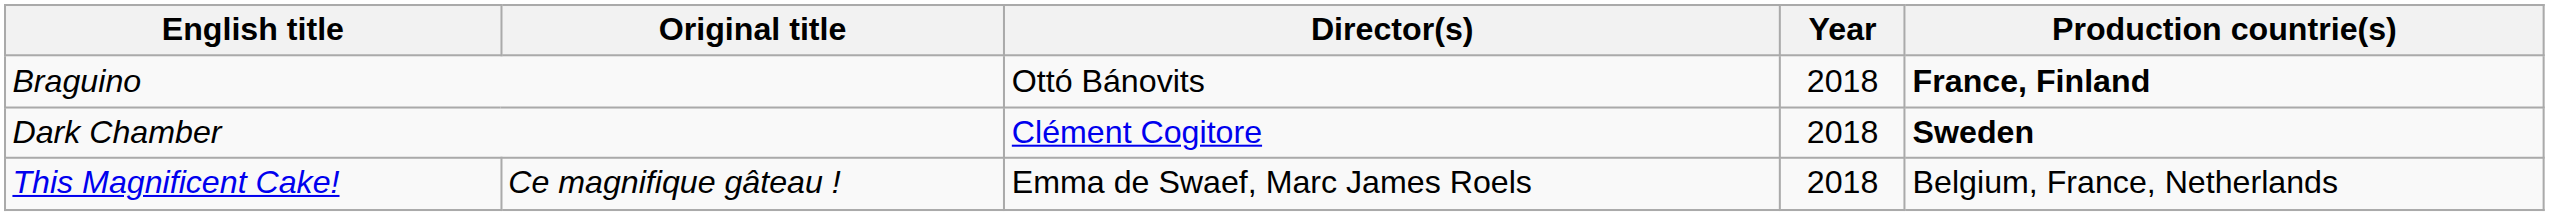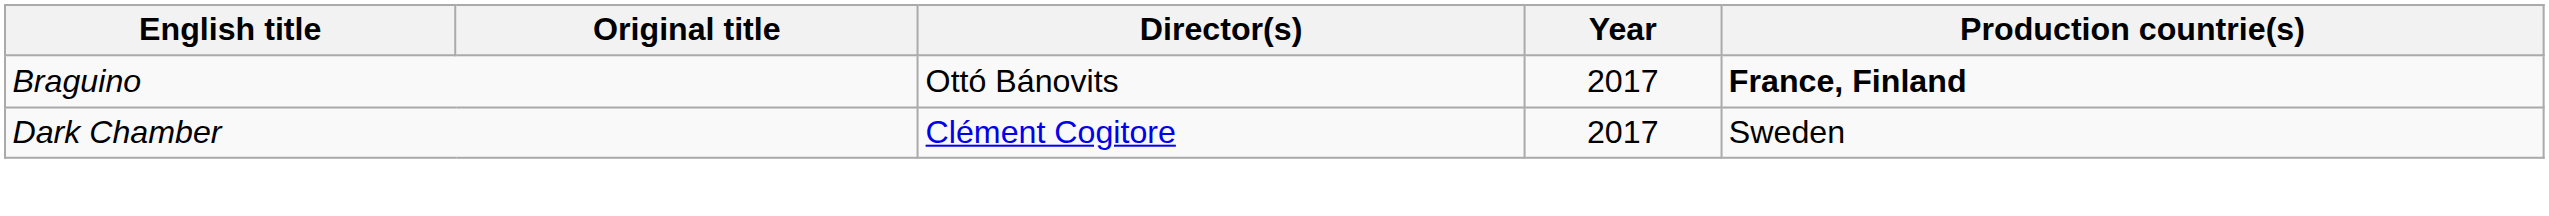 <table class="sortable wikitable" style="width:100%; margin-bottom:4px" cellpadding="5">
 <tr>
 <th scope="col">English title</th>
 <th scope="col">Original title</th>
 <th scope="col">Director(s)</th>
 <th scope="col">Year</th>
 <th scope="col">Production countrie(s)</th>
 </tr>
 <tr>
 <td colspan="2"><em>Braguino</em></td>
 <td>Ottó Bánovits</td>
-<td align="center">2018</td>
+<td align="center">2017</td>
 <td><strong>France, Finland</strong></td>
 </tr>
 <tr>
 <td colspan="2"><em>Dark Chamber</em></td>
 <td><a href='#'>Clément Cogitore</a></td>
-<td align="center">2018</td>
-<td><strong>Sweden</strong></td>
-</tr>
-<tr>
-<td><em><a href='#'>This Magnificent Cake!</a></em></td>
-<td><em>Ce magnifique gâteau !</em></td>
-<td>Emma de Swaef, Marc James Roels</td>
-<td align="center">2018</td>
-<td>Belgium, France, Netherlands</td>
+<td align="center">2017</td>
+<td>Sweden</td>
 </tr>
 </table>
